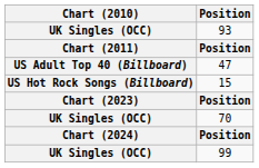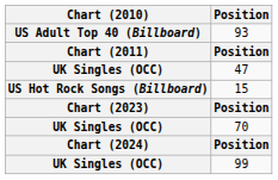 <table class="wikitable plainrowheaders" style="text-align:center">
 <tr>
 <th scope="col">Chart (2010)</th>
 <th scope="col">Position</th>
 </tr>
 <tr>
-<th scope="row">UK Singles (OCC)</th>
+<th scope="row">US Adult Top 40 (<em>Billboard</em>)</th>
 <td>93</td>
 </tr>
 <tr>
 <th scope="col">Chart (2011)</th>
 <th scope="col">Position</th>
 </tr>
 <tr>
-<th scope="row">US Adult Top 40 (<em>Billboard</em>)</th>
+<th scope="row">UK Singles (OCC)</th>
 <td>47</td>
 </tr>
 <tr>
 <th scope="row">US Hot Rock Songs (<em>Billboard</em>)</th>
 <td>15</td>
 </tr>
 <tr>
 <th scope="col">Chart (2023)</th>
 <th scope="col">Position</th>
 </tr>
 <tr>
 <th scope="row">UK Singles (OCC)</th>
 <td>70</td>
 </tr>
 <tr>
 <th scope="col">Chart (2024)</th>
 <th scope="col">Position</th>
 </tr>
 <tr>
 <th scope="row">UK Singles (OCC)</th>
 <td>99</td>
 </tr>
 </table>
